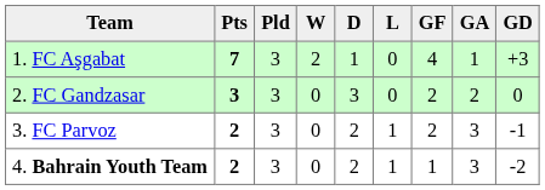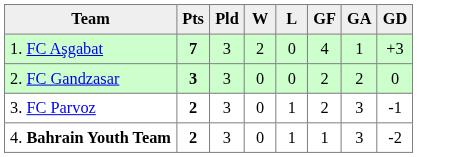 <table style=border-collapse:collapse border=1 cellspacing=0 cellpadding=5>
 <tr align=center bgcolor=#efefef>
 <th>Team</th>
 <th width=20>Pts</th>
 <th width=20>Pld</th>
 <th width=20>W</th>
-<th width=20>D</th>
 <th width=20>L</th>
 <th width=20>GF</th>
 <th width=20>GA</th>
 <th width=20>GD</th>
 </tr>
 <tr align=center bgcolor=ccffcc>
 <td align=left>1.   <a href='#'>FC Aşgabat</a></td>
 <td><strong>7</strong></td>
 <td>3</td>
 <td>2</td>
-<td>1</td>
 <td>0</td>
 <td>4</td>
 <td>1</td>
 <td>+3</td>
 </tr>
 <tr align=center bgcolor=ccffcc>
 <td align=left>2.  <a href='#'>FC Gandzasar</a></td>
 <td><strong>3</strong></td>
 <td>3</td>
 <td>0</td>
-<td>3</td>
 <td>0</td>
 <td>2</td>
 <td>2</td>
 <td>0</td>
 </tr>
 <tr align=center>
 <td align=left>3. <a href='#'>FC Parvoz</a></td>
 <td><strong>2</strong></td>
 <td>3</td>
 <td>0</td>
-<td>2</td>
 <td>1</td>
 <td>2</td>
 <td>3</td>
 <td>-1</td>
 </tr>
 <tr align=center>
 <td align=left>4.  <strong>Bahrain Youth Team</strong></td>
 <td><strong>2</strong></td>
 <td>3</td>
 <td>0</td>
-<td>2</td>
 <td>1</td>
 <td>1</td>
 <td>3</td>
 <td>-2</td>
 </tr>
 </table>
